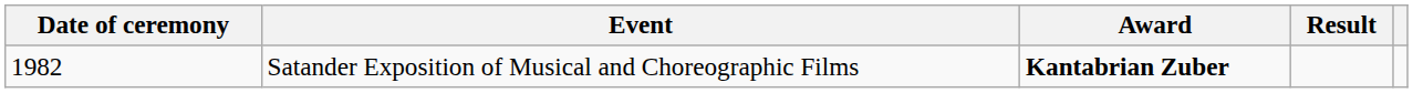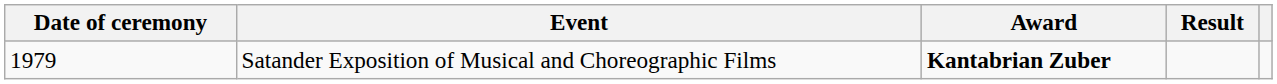 <table class="wikitable sortable" style="width: 99%;">
 <tr>
 <th scope="col">Date of ceremony</th>
 <th scope="col">Event</th>
 <th scope="col">Award</th>
 <th scope="col">Result</th>
 <th scope="col" class="unsortable"></th>
 </tr>
 <tr>
-<td>1982</td>
+<td>1979</td>
 <td>Satander Exposition of Musical and Choreographic Films</td>
 <td><strong>Kantabrian Zuber</strong></td>
 <td></td>
 <td></td>
 </tr>
 </table>
